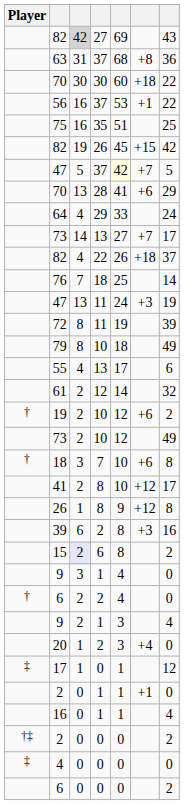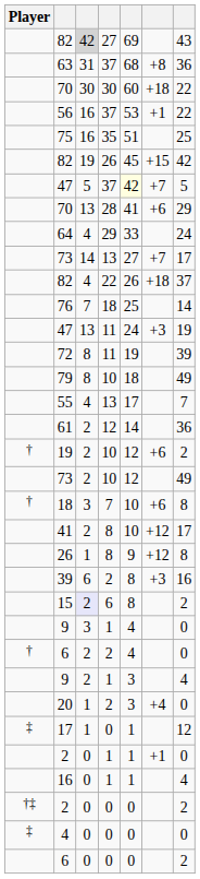 <table class="wikitable sortable" style="text-align:center;">
 <tr>
 <th>Player</th>
 <th></th>
 <th></th>
 <th></th>
 <th></th>
 <th data-sort-type="number"></th>
 <th></th>
 </tr>
 <tr>
 <td></td>
 <td>82</td>
 <td style="background: lightgrey;">42</td>
 <td>27</td>
 <td>69</td>
 <td></td>
 <td>43</td>
 </tr>
 <tr>
 <td></td>
 <td>63</td>
 <td>31</td>
 <td>37</td>
 <td>68</td>
 <td>+8</td>
 <td>36</td>
 </tr>
 <tr>
 <td></td>
 <td>70</td>
 <td>30</td>
 <td>30</td>
 <td>60</td>
 <td>+18</td>
 <td>22</td>
 </tr>
 <tr>
 <td></td>
 <td>56</td>
 <td>16</td>
 <td>37</td>
 <td>53</td>
 <td>+1</td>
 <td>22</td>
 </tr>
 <tr>
 <td></td>
 <td>75</td>
 <td>16</td>
 <td>35</td>
 <td>51</td>
 <td></td>
 <td>25</td>
 </tr>
 <tr>
 <td></td>
 <td>82</td>
 <td>19</td>
 <td>26</td>
 <td>45</td>
 <td>+15</td>
 <td>42</td>
 </tr>
 <tr>
 <td></td>
 <td>47</td>
 <td>5</td>
 <td>37</td>
 <td style="background: lightyellow;">42</td>
 <td>+7</td>
 <td>5</td>
 </tr>
 <tr>
 <td></td>
 <td>70</td>
 <td>13</td>
 <td>28</td>
 <td>41</td>
 <td>+6</td>
 <td>29</td>
 </tr>
 <tr>
 <td></td>
 <td>64</td>
 <td>4</td>
 <td>29</td>
 <td>33</td>
 <td></td>
 <td>24</td>
 </tr>
 <tr>
 <td></td>
 <td>73</td>
 <td>14</td>
 <td>13</td>
 <td>27</td>
 <td>+7</td>
 <td>17</td>
 </tr>
 <tr>
 <td></td>
 <td>82</td>
 <td>4</td>
 <td>22</td>
 <td>26</td>
 <td>+18</td>
 <td>37</td>
 </tr>
 <tr>
 <td></td>
 <td>76</td>
 <td>7</td>
 <td>18</td>
 <td>25</td>
 <td></td>
 <td>14</td>
 </tr>
 <tr>
 <td></td>
 <td>47</td>
 <td>13</td>
 <td>11</td>
 <td>24</td>
 <td>+3</td>
 <td>19</td>
 </tr>
 <tr>
 <td></td>
 <td>72</td>
 <td>8</td>
 <td>11</td>
 <td>19</td>
 <td></td>
 <td>39</td>
 </tr>
 <tr>
 <td></td>
 <td>79</td>
 <td>8</td>
 <td>10</td>
 <td>18</td>
 <td></td>
 <td>49</td>
 </tr>
 <tr>
 <td></td>
 <td>55</td>
 <td>4</td>
 <td>13</td>
 <td>17</td>
 <td></td>
-<td>6</td>
+<td>7</td>
 </tr>
 <tr>
 <td></td>
 <td>61</td>
 <td>2</td>
 <td>12</td>
 <td>14</td>
 <td></td>
-<td>32</td>
+<td>36</td>
 </tr>
 <tr>
 <td><sup>†</sup></td>
 <td>19</td>
 <td>2</td>
 <td>10</td>
 <td>12</td>
 <td>+6</td>
 <td>2</td>
 </tr>
 <tr>
 <td></td>
 <td>73</td>
 <td>2</td>
 <td>10</td>
 <td>12</td>
 <td></td>
 <td>49</td>
 </tr>
 <tr>
 <td><sup>†</sup></td>
 <td>18</td>
 <td>3</td>
 <td>7</td>
 <td>10</td>
 <td>+6</td>
 <td>8</td>
 </tr>
 <tr>
 <td></td>
 <td>41</td>
 <td>2</td>
 <td>8</td>
 <td>10</td>
 <td>+12</td>
 <td>17</td>
 </tr>
 <tr>
 <td></td>
 <td>26</td>
 <td>1</td>
 <td>8</td>
 <td>9</td>
 <td>+12</td>
 <td>8</td>
 </tr>
 <tr>
 <td></td>
 <td>39</td>
 <td>6</td>
 <td>2</td>
 <td>8</td>
 <td>+3</td>
 <td>16</td>
 </tr>
 <tr>
 <td></td>
 <td>15</td>
 <td style="background: lavender;">2</td>
 <td>6</td>
 <td>8</td>
 <td></td>
 <td>2</td>
 </tr>
 <tr>
 <td></td>
 <td>9</td>
 <td>3</td>
 <td>1</td>
 <td>4</td>
 <td></td>
 <td>0</td>
 </tr>
 <tr>
 <td><sup>†</sup></td>
 <td>6</td>
 <td>2</td>
 <td>2</td>
 <td>4</td>
 <td></td>
 <td>0</td>
 </tr>
 <tr>
 <td></td>
 <td>9</td>
 <td>2</td>
 <td>1</td>
 <td>3</td>
 <td></td>
 <td>4</td>
 </tr>
 <tr>
 <td></td>
 <td>20</td>
 <td>1</td>
 <td>2</td>
 <td>3</td>
 <td>+4</td>
 <td>0</td>
 </tr>
 <tr>
 <td><sup>‡</sup></td>
 <td>17</td>
 <td>1</td>
 <td>0</td>
 <td>1</td>
 <td></td>
 <td>12</td>
 </tr>
 <tr>
 <td></td>
 <td>2</td>
 <td>0</td>
 <td>1</td>
 <td>1</td>
 <td>+1</td>
 <td>0</td>
 </tr>
 <tr>
 <td></td>
 <td>16</td>
 <td>0</td>
 <td>1</td>
 <td>1</td>
 <td></td>
 <td>4</td>
 </tr>
 <tr>
 <td><sup>†‡</sup></td>
 <td>2</td>
 <td>0</td>
 <td>0</td>
 <td>0</td>
 <td></td>
 <td>2</td>
 </tr>
 <tr>
 <td><sup>‡</sup></td>
 <td>4</td>
 <td>0</td>
 <td>0</td>
 <td>0</td>
 <td></td>
 <td>0</td>
 </tr>
 <tr>
 <td></td>
 <td>6</td>
 <td>0</td>
 <td>0</td>
 <td>0</td>
 <td></td>
 <td>2</td>
 </tr>
 </table>
